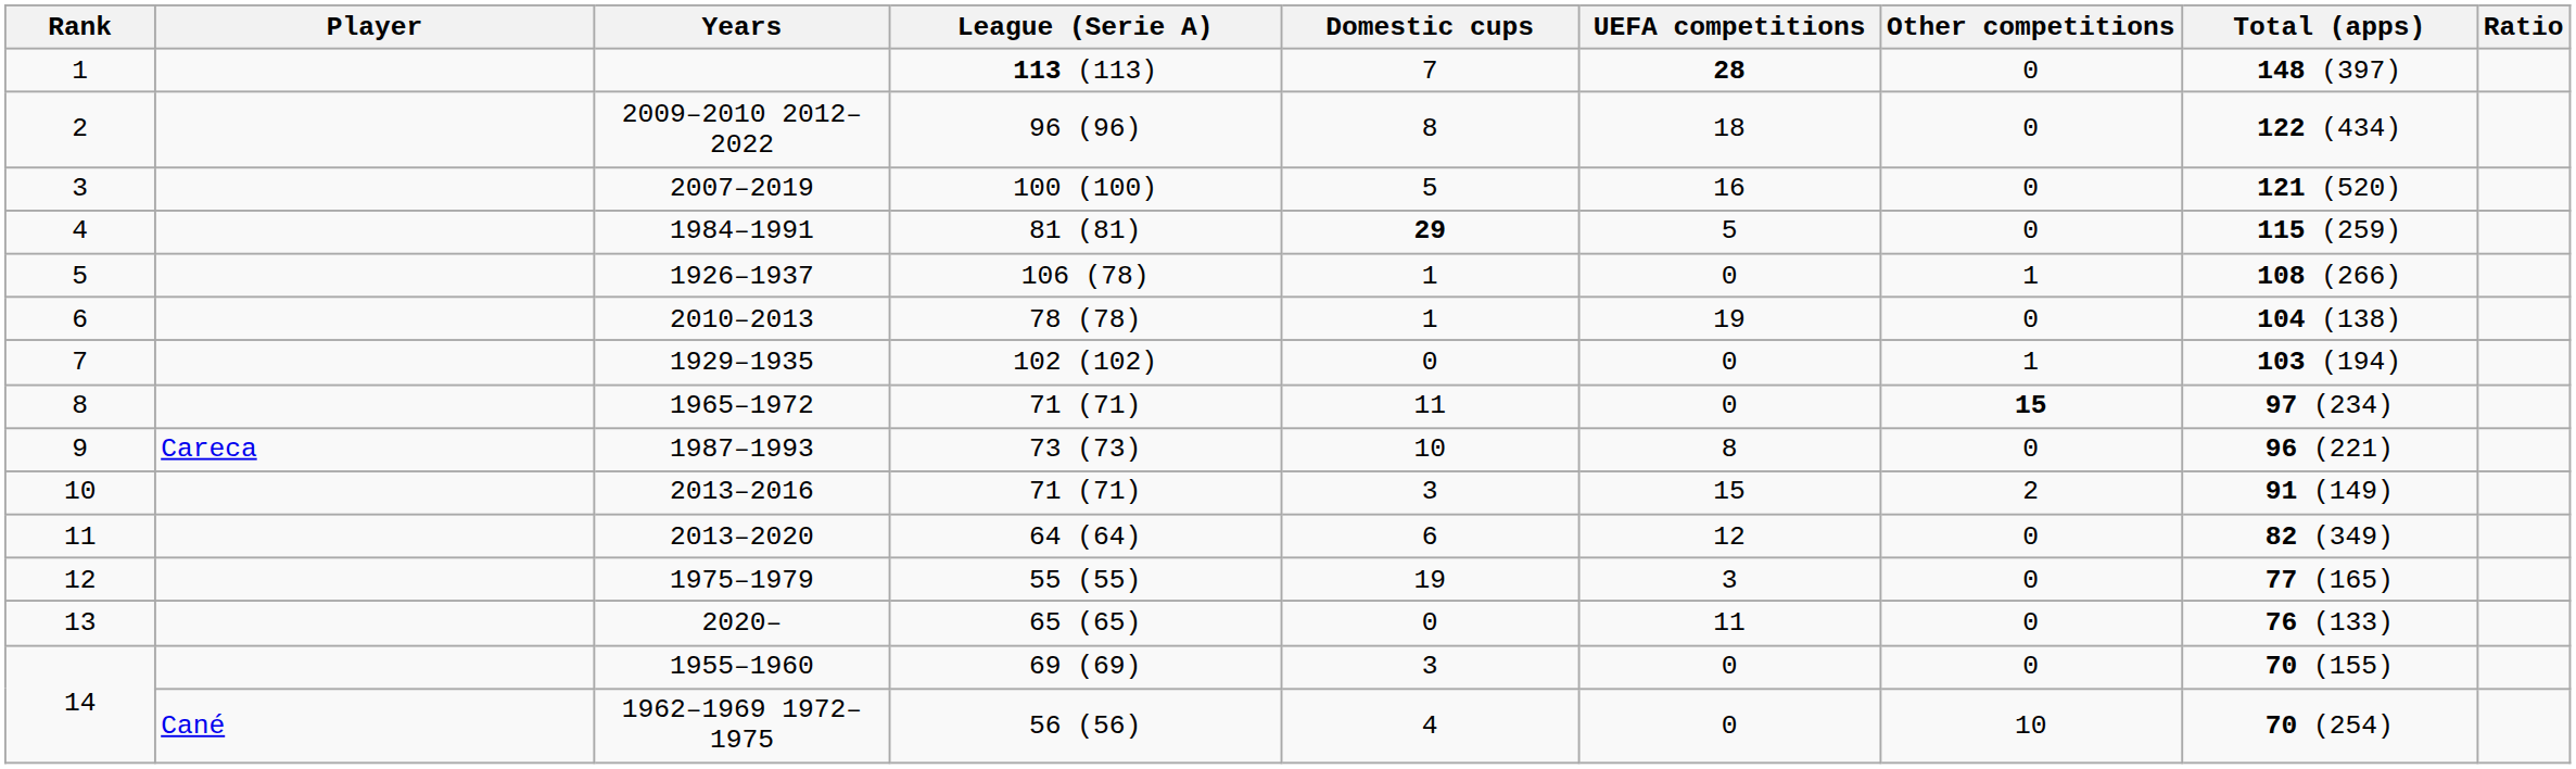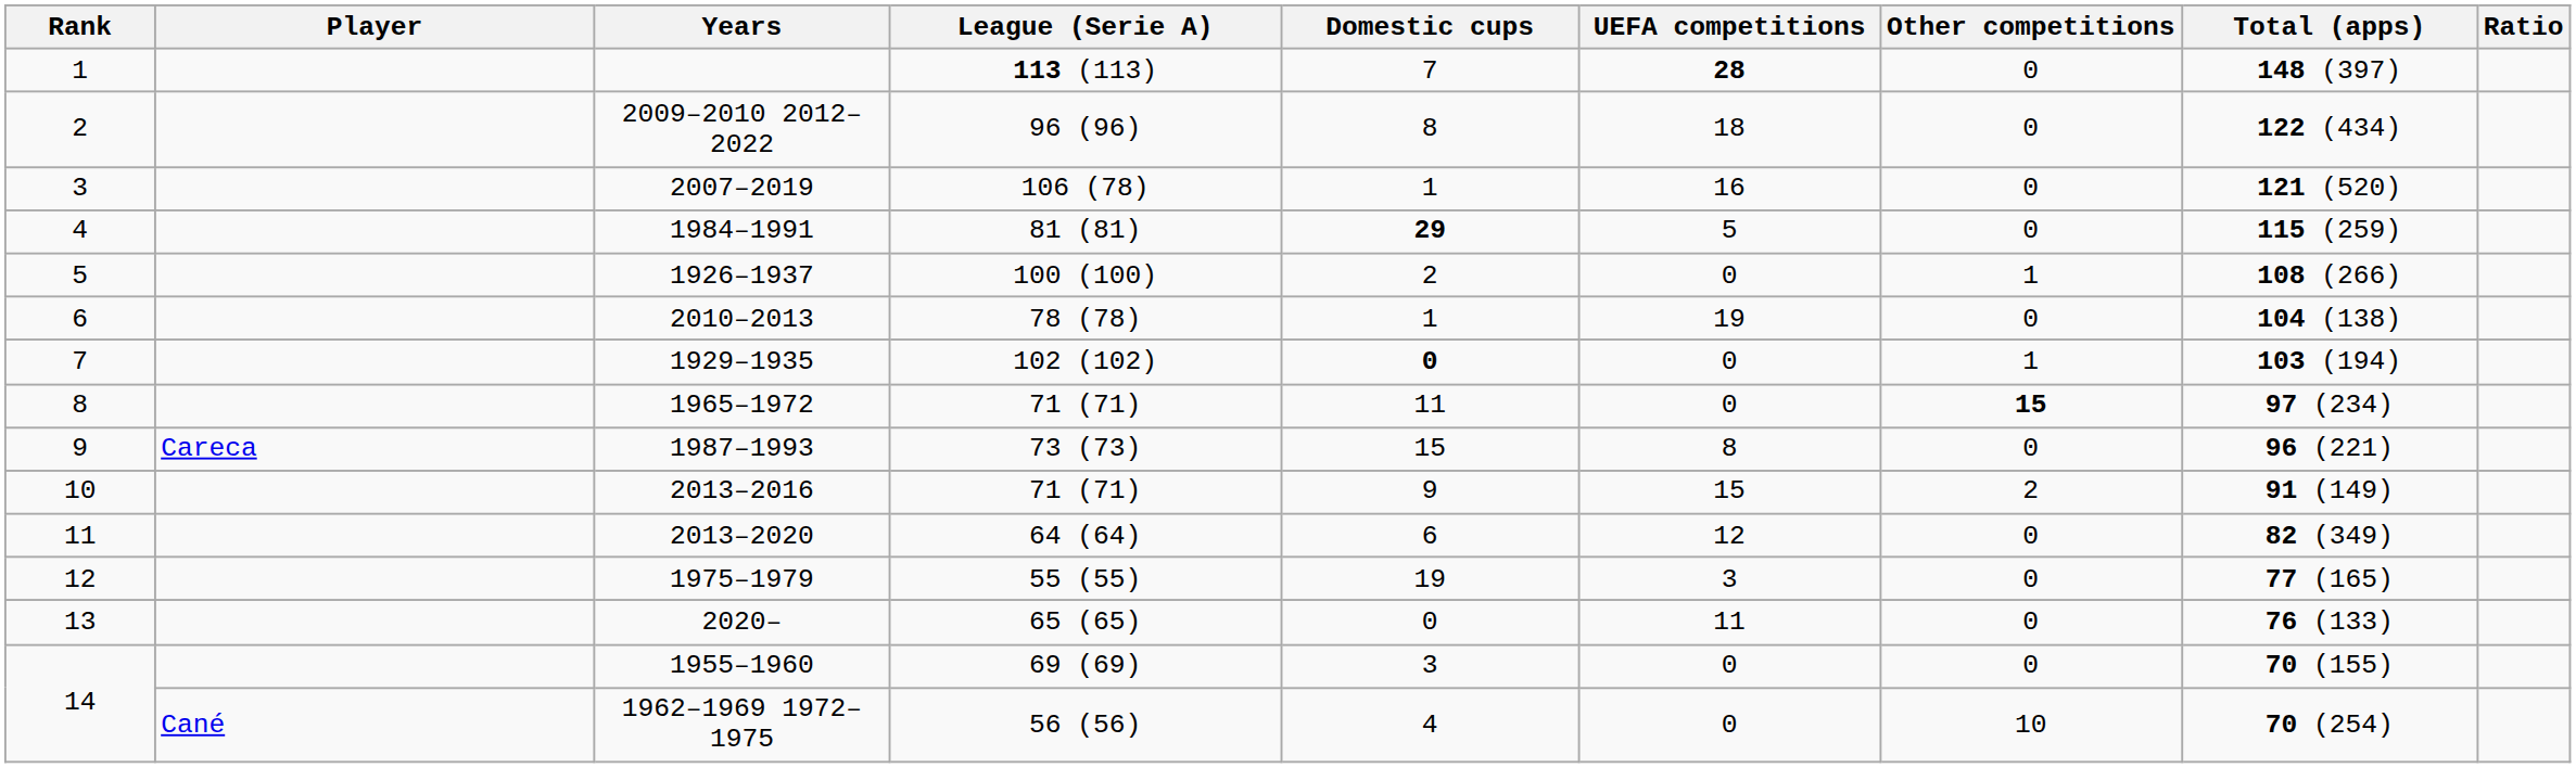 <table class="wikitable sortable" style="text-align: center">
 <tr>
 <th width=6%>Rank</th>
 <th width=18%>Player</th>
 <th width=12%>Years</th>
 <th width=16%>League (Serie A)</th>
 <th width=12%>Domestic cups</th>
 <th width=12%>UEFA competitions</th>
 <th width=12%>Other competitions</th>
 <th width=12%>Total (apps)</th>
 <th width=12%>Ratio</th>
 </tr>
 <tr>
 <td>1</td>
 <td style="text-align:left;"> </td>
 <td></td>
 <td><strong>113</strong> (113)</td>
 <td>7</td>
 <td><strong>28</strong></td>
 <td>0</td>
 <td><strong>148</strong> (397)</td>
 <td></td>
 </tr>
 <tr>
 <td>2</td>
 <td style="text-align:left;"></td>
 <td>2009–2010 2012–2022</td>
 <td>96 (96)</td>
 <td>8</td>
 <td>18</td>
 <td>0</td>
 <td><strong>122</strong> (434)</td>
 <td></td>
 </tr>
 <tr>
 <td>3</td>
 <td style="text-align:left;"> </td>
 <td>2007–2019</td>
-<td>100 (100)</td>
-<td>5</td>
+<td>106 (78)</td>
+<td>1</td>
 <td>16</td>
 <td>0</td>
 <td><strong>121</strong> (520)</td>
 <td></td>
 </tr>
 <tr>
 <td>4</td>
 <td style="text-align:left;"> </td>
 <td>1984–1991</td>
 <td>81 (81)</td>
 <td><strong>29</strong></td>
 <td>5</td>
 <td>0</td>
 <td><strong>115</strong> (259)</td>
 <td></td>
 </tr>
 <tr>
 <td>5</td>
 <td style="text-align:left;">  </td>
 <td>1926–1937</td>
-<td>106 (78)</td>
-<td>1</td>
+<td>100 (100)</td>
+<td>2</td>
 <td>0</td>
 <td>1</td>
 <td><strong>108</strong> (266)</td>
 <td></td>
 </tr>
 <tr>
 <td>6</td>
 <td style="text-align:left;"> </td>
 <td>2010–2013</td>
 <td>78 (78)</td>
 <td>1</td>
 <td>19</td>
 <td>0</td>
 <td><strong>104</strong> (138)</td>
 <td></td>
 </tr>
 <tr>
 <td>7</td>
 <td style="text-align:left;">  </td>
 <td>1929–1935</td>
 <td>102 (102)</td>
-<td>0</td>
+<td><strong>0</strong></td>
 <td>0</td>
 <td>1</td>
 <td><strong>103</strong> (194)</td>
 <td></td>
 </tr>
 <tr>
 <td>8</td>
 <td style="text-align:left;">  </td>
 <td>1965–1972</td>
 <td>71 (71)</td>
 <td>11</td>
 <td>0</td>
 <td><strong>15</strong></td>
 <td><strong>97</strong> (234)</td>
 <td></td>
 </tr>
 <tr>
 <td>9</td>
 <td style="text-align:left;"> <a href='#'>Careca</a></td>
 <td>1987–1993</td>
 <td>73 (73)</td>
-<td>10</td>
+<td>15</td>
 <td>8</td>
 <td>0</td>
 <td><strong>96</strong> (221)</td>
 <td></td>
 </tr>
 <tr>
 <td>10</td>
 <td style="text-align:left;"> </td>
 <td>2013–2016</td>
 <td>71 (71)</td>
-<td>3</td>
+<td>9</td>
 <td>15</td>
 <td>2</td>
 <td><strong>91</strong> (149)</td>
 <td></td>
 </tr>
 <tr>
 <td>11</td>
 <td style="text-align:left;"> </td>
 <td>2013–2020</td>
 <td>64 (64)</td>
 <td>6</td>
 <td>12</td>
 <td>0</td>
 <td><strong>82</strong> (349)</td>
 <td></td>
 </tr>
 <tr>
 <td>12</td>
 <td style="text-align:left;"> </td>
 <td>1975–1979</td>
 <td>55 (55)</td>
 <td>19</td>
 <td>3</td>
 <td>0</td>
 <td><strong>77</strong> (165)</td>
 <td></td>
 </tr>
 <tr>
 <td>13</td>
 <td style="text-align:left;"> <strong></strong></td>
 <td>2020–</td>
 <td>65 (65)</td>
 <td>0</td>
 <td>11</td>
 <td>0</td>
 <td><strong>76</strong> (133)</td>
 <td></td>
 </tr>
 <tr>
 <td rowspan=2>14</td>
 <td style="text-align:left;"> </td>
 <td>1955–1960</td>
 <td>69 (69)</td>
 <td>3</td>
 <td>0</td>
 <td>0</td>
 <td><strong>70</strong> (155)</td>
 <td></td>
 </tr>
 <tr>
 <td style="text-align:left;"> <a href='#'>Cané</a></td>
 <td>1962–1969 1972–1975</td>
 <td>56 (56)</td>
 <td>4</td>
 <td>0</td>
 <td>10</td>
 <td><strong>70</strong> (254)</td>
 <td></td>
 </tr>
 </table>
